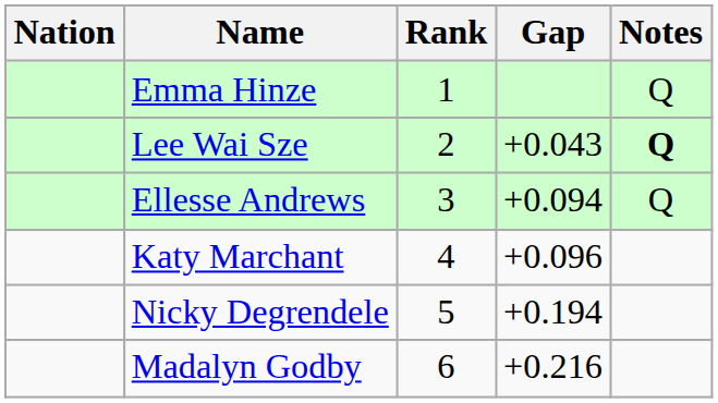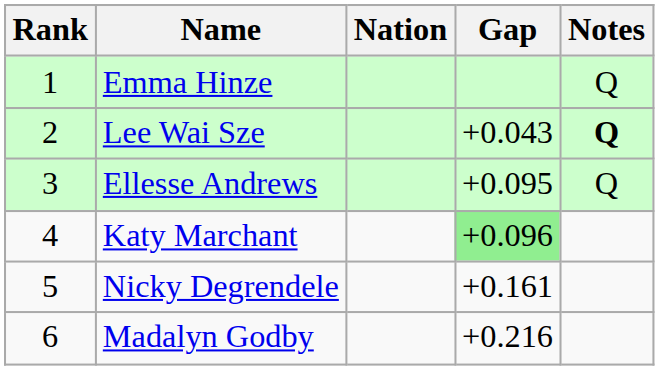 <table class="wikitable sortable" style="text-align:center">
 <tr>
+<th>Rank</th>
+<th>Name</th>
 <th>Nation</th>
-<th>Name</th>
-<th>Rank</th>
 <th>Gap</th>
 <th>Notes</th>
 </tr>
 <tr bgcolor=ccffcc>
+<td>1</td>
+<td align=left><a href='#'>Emma Hinze</a></td>
 <td align=left></td>
-<td align=left><a href='#'>Emma Hinze</a></td>
-<td>1</td>
 <td></td>
 <td>Q</td>
 </tr>
 <tr bgcolor=ccffcc>
+<td>2</td>
+<td align=left><a href='#'>Lee Wai Sze</a></td>
 <td align=left></td>
-<td align=left><a href='#'>Lee Wai Sze</a></td>
-<td>2</td>
 <td>+0.043</td>
 <td><strong>Q</strong></td>
 </tr>
 <tr bgcolor=ccffcc>
+<td>3</td>
+<td align=left><a href='#'>Ellesse Andrews</a></td>
 <td align=left></td>
-<td align=left><a href='#'>Ellesse Andrews</a></td>
-<td>3</td>
-<td>+0.094</td>
+<td>+0.095</td>
 <td>Q</td>
 </tr>
 <tr>
+<td>4</td>
+<td align=left><a href='#'>Katy Marchant</a></td>
 <td align=left></td>
-<td align=left><a href='#'>Katy Marchant</a></td>
-<td>4</td>
-<td>+0.096</td>
+<td style="background: lightgreen;">+0.096</td>
 <td></td>
 </tr>
 <tr>
+<td>5</td>
+<td align=left><a href='#'>Nicky Degrendele</a></td>
 <td align=left></td>
-<td align=left><a href='#'>Nicky Degrendele</a></td>
-<td>5</td>
-<td>+0.194</td>
+<td>+0.161</td>
 <td></td>
 </tr>
 <tr>
+<td>6</td>
+<td align=left><a href='#'>Madalyn Godby</a></td>
 <td align=left></td>
-<td align=left><a href='#'>Madalyn Godby</a></td>
-<td>6</td>
 <td>+0.216</td>
 <td></td>
 </tr>
 </table>
